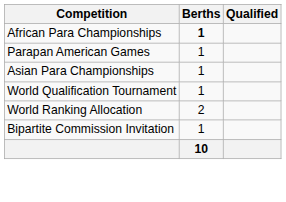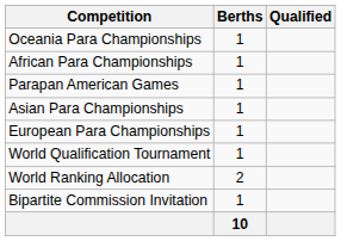 <table class="wikitable">
 <tr>
 <th>Competition</th>
 <th>Berths</th>
 <th>Qualified</th>
 </tr>
 <tr>
+<td>Oceania Para Championships</td>
+<td align="center">1</td>
+<td></td>
+</tr>
+<tr>
 <td>African Para Championships</td>
-<td align="center"><strong>1</strong></td>
+<td align="center">1</td>
 <td></td>
 </tr>
 <tr>
 <td>Parapan American Games</td>
 <td align="center">1</td>
 <td></td>
 </tr>
 <tr>
 <td>Asian Para Championships</td>
+<td align="center">1</td>
+<td></td>
+</tr>
+<tr>
+<td>European Para Championships</td>
 <td align="center">1</td>
 <td></td>
 </tr>
 <tr>
 <td>World Qualification Tournament</td>
 <td align="center">1</td>
 <td></td>
 </tr>
 <tr>
 <td>World Ranking Allocation</td>
 <td align="center">2</td>
 <td><br></td>
 </tr>
 <tr>
 <td>Bipartite Commission Invitation</td>
 <td align="center">1</td>
 <td></td>
 </tr>
 <tr>
 <th></th>
 <th>10</th>
 <th></th>
 </tr>
 </table>
